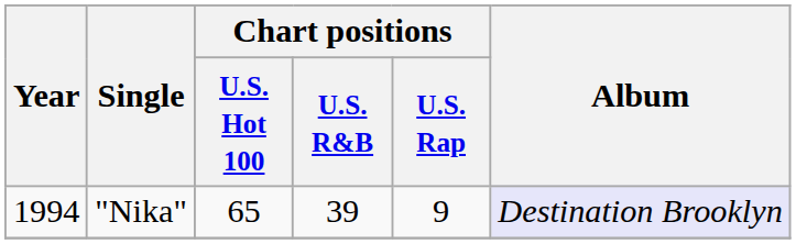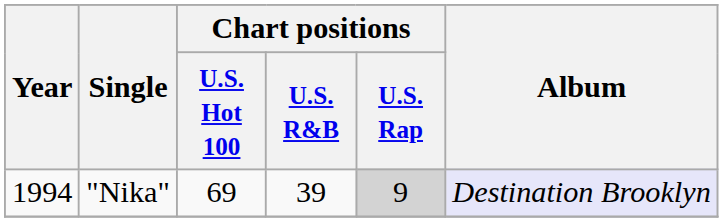 <table class="wikitable">
 <tr>
 <th rowspan="2">Year</th>
 <th rowspan="2">Single</th>
 <th colspan="3">Chart positions</th>
 <th rowspan="2">Album</th>
 </tr>
 <tr>
 <th width="40"><small><a href='#'>U.S. Hot 100</a></small></th>
 <th width="40"><small><a href='#'>U.S. R&B</a></small></th>
 <th width="40"><small><a href='#'>U.S. Rap</a></small></th>
 </tr>
 <tr>
 <td>1994</td>
 <td align="left">"Nika"</td>
-<td align="center">65</td>
+<td align="center">69</td>
 <td align="center">39</td>
-<td align="center">9</td>
+<td align="center" style="background: lightgrey;">9</td>
 <td style="background: lavender;"><em>Destination Brooklyn</em></td>
 </tr>
 <tr>
 </tr>
 </table>
